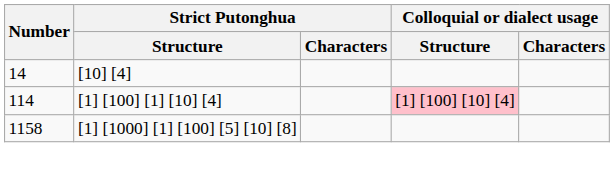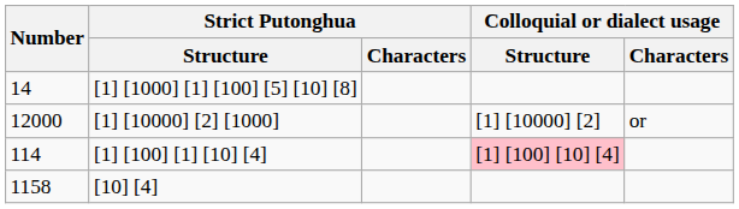 <table class="wikitable">
 <tr>
 <th rowspan=2>Number</th>
 <th colspan=2>Strict Putonghua</th>
 <th colspan=2>Colloquial or dialect usage</th>
 </tr>
 <tr>
 <th>Structure</th>
 <th>Characters</th>
 <th>Structure</th>
 <th>Characters</th>
 </tr>
 <tr>
 <td>14</td>
-<td>[10] [4]</td>
+<td>[1] [1000] [1] [100] [5] [10] [8]</td>
 <td></td>
 <td></td>
 <td></td>
+</tr>
+<tr>
+<td>12000</td>
+<td>[1] [10000] [2] [1000]</td>
+<td></td>
+<td>[1] [10000] [2]</td>
+<td> or </td>
 </tr>
 <tr>
 <td>114</td>
 <td>[1] [100] [1] [10] [4]</td>
 <td></td>
 <td style="background: pink;">[1] [100] [10] [4]</td>
 <td></td>
 </tr>
 <tr>
 <td>1158</td>
-<td>[1] [1000] [1] [100] [5] [10] [8]</td>
+<td>[10] [4]</td>
 <td></td>
 <td></td>
 </tr>
 </table>
